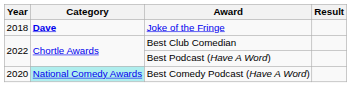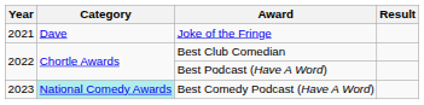 <table class="wikitable">
 <tr>
 <th>Year</th>
 <th>Category</th>
 <th>Award</th>
 <th>Result</th>
 </tr>
 <tr>
-<td>2018</td>
-<td><strong><a href='#'>Dave</a></strong></td>
+<td>2021</td>
+<td><a href='#'>Dave</a></td>
 <td><a href='#'>Joke of the Fringe</a></td>
 <td></td>
 </tr>
 <tr>
 <td rowspan="2">2022</td>
 <td rowspan="2"><a href='#'>Chortle Awards</a></td>
 <td>Best Club Comedian</td>
 <td></td>
 </tr>
 <tr>
 <td>Best Podcast (<em>Have A Word</em>)</td>
 <td></td>
 </tr>
 <tr>
-<td>2020</td>
+<td>2023</td>
 <td style="background: paleturquoise;"><a href='#'>National Comedy Awards</a></td>
 <td>Best Comedy Podcast (<em>Have A Word</em>)</td>
 <td></td>
 </tr>
 </table>
